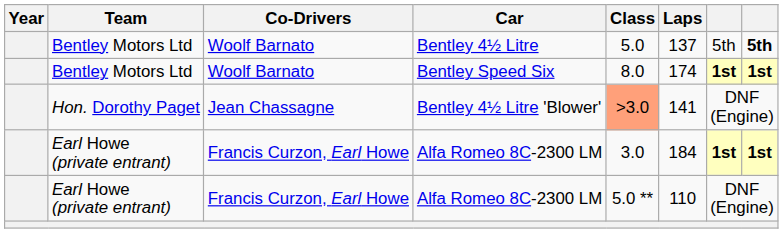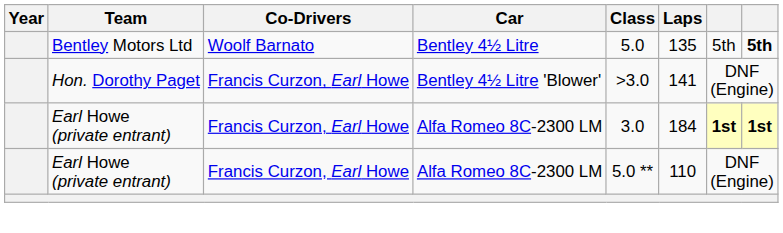 <table class="wikitable" style="text-align:center; font-size:90%">
 <tr>
 <th>Year</th>
 <th>Team</th>
 <th>Co-Drivers</th>
 <th>Car</th>
 <th>Class</th>
 <th>Laps</th>
 <th></th>
 <th></th>
 </tr>
 <tr>
 <th></th>
 <td align=left> <a href='#'>Bentley</a> Motors Ltd</td>
 <td align=left> <a href='#'>Woolf Barnato</a></td>
 <td align=left><a href='#'>Bentley 4½ Litre</a></td>
 <td>5.0</td>
-<td>137</td>
+<td>135</td>
 <td>5th</td>
 <td><strong>5th</strong></td>
 </tr>
 <tr>
 <th></th>
-<td align=left> <a href='#'>Bentley</a> Motors Ltd</td>
-<td align=left> <a href='#'>Woolf Barnato</a></td>
-<td align=left><a href='#'>Bentley Speed Six</a></td>
-<td>8.0</td>
-<td>174</td>
-<td style="background:#ffffbf;"><strong>1st</strong></td>
-<td style="background:#ffffbf;"><strong>1st</strong></td>
-</tr>
-<tr>
-<th></th>
 <td align=left> <em>Hon. </em> <a href='#'>Dorothy Paget</a></td>
-<td align=left> <a href='#'>Jean Chassagne</a></td>
+<td align=left> <a href='#'>Francis Curzon, <em>Earl</em> Howe</a></td>
 <td align=left><a href='#'>Bentley 4½ Litre</a> 'Blower'</td>
-<td style="background: lightsalmon;">>3.0</td>
+<td>>3.0</td>
 <td>141</td>
 <td colspan=2>DNF<br>(Engine)</td>
 </tr>
 <tr>
 <th></th>
 <td align=left> <em>Earl</em> Howe<br><em>(private entrant)</em></td>
 <td align=left> <a href='#'>Francis Curzon, <em>Earl</em> Howe</a></td>
 <td align=left><a href='#'>Alfa Romeo 8C</a>-2300 LM</td>
 <td>3.0</td>
 <td>184</td>
 <td style="background:#ffffbf;"><strong>1st</strong></td>
 <td style="background:#ffffbf;"><strong>1st</strong></td>
 </tr>
 <tr>
 <th></th>
 <td align=left> <em>Earl</em> Howe<br><em>(private entrant)</em></td>
 <td align=left> <a href='#'>Francis Curzon, <em>Earl</em> Howe</a></td>
 <td align=left><a href='#'>Alfa Romeo 8C</a>-2300 LM</td>
 <td>5.0 **</td>
 <td>110</td>
 <td colspan=2>DNF<br>(Engine)</td>
 </tr>
 <tr>
 <th colspan="8"></th>
 </tr>
 </table>
